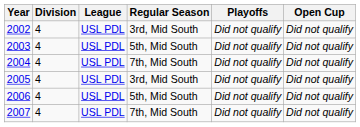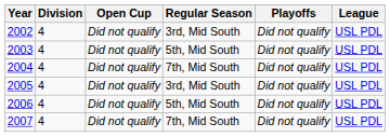 <table class="wikitable">
 <tr>
 <th>Year</th>
 <th>Division</th>
-<th>League</th>
+<th>Open Cup</th>
 <th>Regular Season</th>
 <th>Playoffs</th>
-<th>Open Cup</th>
+<th>League</th>
 </tr>
 <tr>
 <td><a href='#'>2002</a></td>
 <td>4</td>
-<td><a href='#'>USL PDL</a></td>
+<td><em>Did not qualify</em></td>
 <td>3rd, Mid South</td>
 <td><em>Did not qualify</em></td>
-<td><em>Did not qualify</em></td>
+<td><a href='#'>USL PDL</a></td>
 </tr>
 <tr>
 <td><a href='#'>2003</a></td>
 <td>4</td>
-<td><a href='#'>USL PDL</a></td>
+<td><em>Did not qualify</em></td>
 <td>5th, Mid South</td>
 <td><em>Did not qualify</em></td>
-<td><em>Did not qualify</em></td>
+<td><a href='#'>USL PDL</a></td>
 </tr>
 <tr>
 <td><a href='#'>2004</a></td>
 <td>4</td>
-<td><a href='#'>USL PDL</a></td>
+<td><em>Did not qualify</em></td>
 <td>7th, Mid South</td>
 <td><em>Did not qualify</em></td>
-<td><em>Did not qualify</em></td>
+<td><a href='#'>USL PDL</a></td>
 </tr>
 <tr>
 <td><a href='#'>2005</a></td>
 <td>4</td>
-<td><a href='#'>USL PDL</a></td>
+<td><em>Did not qualify</em></td>
 <td>3rd, Mid South</td>
 <td><em>Did not qualify</em></td>
-<td><em>Did not qualify</em></td>
+<td><a href='#'>USL PDL</a></td>
 </tr>
 <tr>
 <td><a href='#'>2006</a></td>
 <td>4</td>
-<td><a href='#'>USL PDL</a></td>
+<td><em>Did not qualify</em></td>
 <td>5th, Mid South</td>
 <td><em>Did not qualify</em></td>
-<td><em>Did not qualify</em></td>
+<td><a href='#'>USL PDL</a></td>
 </tr>
 <tr>
 <td><a href='#'>2007</a></td>
 <td>4</td>
-<td><a href='#'>USL PDL</a></td>
+<td><em>Did not qualify</em></td>
 <td>7th, Mid South</td>
 <td><em>Did not qualify</em></td>
-<td><em>Did not qualify</em></td>
+<td><a href='#'>USL PDL</a></td>
 </tr>
 </table>
